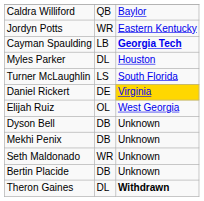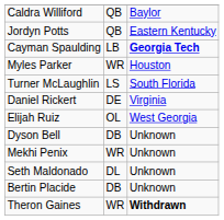 <table class="wikitable sortable">
 <tr>
 </tr>
 <tr>
 <td>Caldra Williford</td>
 <td>QB</td>
 <td><a href='#'>Baylor</a></td>
 </tr>
 <tr>
 <td>Jordyn Potts</td>
-<td>WR</td>
+<td>QB</td>
 <td><a href='#'>Eastern Kentucky</a></td>
 </tr>
 <tr>
 <td>Cayman Spaulding</td>
 <td>LB</td>
 <td><strong><a href='#'>Georgia Tech</a></strong></td>
 </tr>
 <tr>
 <td>Myles Parker</td>
-<td>DL</td>
+<td>WR</td>
 <td><a href='#'>Houston</a></td>
 </tr>
 <tr>
 <td>Turner McLaughlin</td>
 <td>LS</td>
 <td><a href='#'>South Florida</a></td>
 </tr>
 <tr>
 <td>Daniel Rickert</td>
 <td>DE</td>
-<td style="background: gold;"><a href='#'>Virginia</a></td>
+<td><a href='#'>Virginia</a></td>
 </tr>
 <tr>
 <td>Elijah Ruiz</td>
 <td>OL</td>
 <td><a href='#'>West Georgia</a></td>
 </tr>
 <tr>
 <td>Dyson Bell</td>
 <td>DB</td>
 <td>Unknown</td>
 </tr>
 <tr>
 <td>Mekhi Penix</td>
-<td>DB</td>
+<td>WR</td>
 <td>Unknown</td>
 </tr>
 <tr>
 <td>Seth Maldonado</td>
-<td>WR</td>
+<td>DL</td>
 <td>Unknown</td>
 </tr>
 <tr>
 <td>Bertin Placide</td>
 <td>DB</td>
 <td>Unknown</td>
 </tr>
 <tr>
 <td>Theron Gaines</td>
-<td>DL</td>
+<td>WR</td>
 <td><strong>Withdrawn</strong></td>
 </tr>
 </table>
